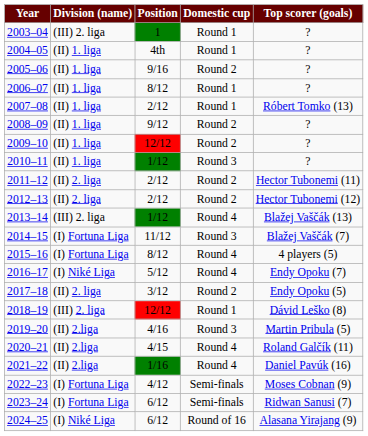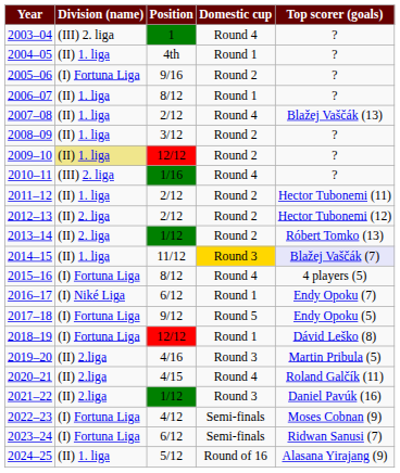 <table class="wikitable">
 <tr style="text-align:center; background:#dfdfdf">
 <th style="color:white; background:#660000;">Year</th>
 <th style="color:white; background:#660000;">Division (name)</th>
 <th style="color:white; background:#660000;">Position</th>
 <th style="color:white; background:#660000;">Domestic cup</th>
 <th style="color:white; background:#660000;">Top scorer (goals)</th>
 </tr>
 <tr style="text-align:center">
 <td><a href='#'>2003–04</a></td>
 <td style="text-align:left">(III) 2. liga</td>
 <td style="background:green">1</td>
-<td>Round 1</td>
+<td>Round 4</td>
 <td>?</td>
 </tr>
 <tr style="text-align:center">
 <td><a href='#'>2004–05</a></td>
 <td style="text-align:left">(II) <a href='#'>1. liga</a></td>
 <td>4th</td>
 <td>Round 1</td>
 <td>?</td>
 </tr>
 <tr style="text-align:center">
 <td><a href='#'>2005–06</a></td>
-<td style="text-align:left">(II) <a href='#'>1. liga</a></td>
+<td style="text-align:left">(I) <a href='#'>Fortuna Liga</a></td>
 <td>9/16</td>
 <td>Round 2</td>
 <td>?</td>
 </tr>
 <tr style="text-align:center">
 <td><a href='#'>2006–07</a></td>
 <td style="text-align:left">(II) <a href='#'>1. liga</a></td>
 <td>8/12</td>
 <td>Round 1</td>
 <td>?</td>
 </tr>
 <tr style="text-align:center">
 <td><a href='#'>2007–08</a></td>
 <td style="text-align:left">(II) <a href='#'>1. liga</a></td>
 <td>2/12</td>
-<td>Round 1</td>
-<td> <a href='#'>Róbert Tomko</a> (13)</td>
+<td>Round 4</td>
+<td> <a href='#'>Blažej Vaščák</a> (13)</td>
 </tr>
 <tr style="text-align:center">
 <td><a href='#'>2008–09</a></td>
 <td style="text-align:left">(II) <a href='#'>1. liga</a></td>
-<td>9/12</td>
+<td>3/12</td>
 <td>Round 2</td>
 <td>?</td>
 </tr>
 <tr style="text-align:center">
 <td><a href='#'>2009–10</a></td>
-<td style="text-align:left">(II) <a href='#'>1. liga</a></td>
+<td style="background: khaki; text-align:left">(II) <a href='#'>1. liga</a></td>
 <td style="background:red">12/12</td>
 <td>Round 2</td>
 <td>?</td>
 </tr>
 <tr style="text-align:center">
 <td><a href='#'>2010–11</a></td>
-<td style="text-align:left">(II) <a href='#'>1. liga</a></td>
-<td style="background:green">1/12</td>
-<td>Round 3</td>
+<td style="text-align:left">(III) <a href='#'>2. liga</a></td>
+<td style="background:green">1/16</td>
+<td>Round 4</td>
 <td>?</td>
 </tr>
 <tr style="text-align:center">
 <td><a href='#'>2011–12</a></td>
-<td style="text-align:left">(II) <a href='#'>2. liga</a></td>
+<td style="text-align:left">(II) <a href='#'>1. liga</a></td>
 <td>2/12</td>
 <td>Round 2</td>
 <td> <a href='#'>Hector Tubonemi</a> (11)</td>
 </tr>
 <tr style="text-align:center">
 <td><a href='#'>2012–13</a></td>
 <td style="text-align:left">(II) <a href='#'>2. liga</a></td>
 <td>2/12</td>
 <td>Round 2</td>
 <td> <a href='#'>Hector Tubonemi</a> (12)</td>
 </tr>
 <tr style="text-align:center">
 <td><a href='#'>2013–14</a></td>
-<td style="text-align:left">(III) 2. liga</td>
+<td style="text-align:left">(II) <a href='#'>2. liga</a></td>
 <td style="background:green">1/12</td>
-<td>Round 4</td>
-<td> <a href='#'>Blažej Vaščák</a> (13)</td>
+<td>Round 2</td>
+<td> <a href='#'>Róbert Tomko</a> (13)</td>
 </tr>
 <tr style="text-align:center">
 <td><a href='#'>2014–15</a></td>
-<td style="text-align:left">(I) <a href='#'>Fortuna Liga</a></td>
+<td style="text-align:left">(II) <a href='#'>1. liga</a></td>
 <td>11/12</td>
-<td>Round 3</td>
-<td> <a href='#'>Blažej Vaščák</a> (7)</td>
+<td style="background: gold;">Round 3</td>
+<td style="background: lavender;"> <a href='#'>Blažej Vaščák</a> (7)</td>
 </tr>
 <tr style="text-align:center">
 <td><a href='#'>2015–16</a></td>
 <td style="text-align:left">(I) <a href='#'>Fortuna Liga</a></td>
 <td>8/12</td>
 <td>Round 4</td>
 <td>4 players (5)</td>
 </tr>
 <tr style="text-align:center">
 <td><a href='#'>2016–17</a></td>
 <td style="text-align:left">(I) <a href='#'>Niké Liga</a></td>
-<td>5/12</td>
-<td>Round 4</td>
+<td>6/12</td>
+<td>Round 1</td>
 <td> <a href='#'>Endy Opoku</a> (7)</td>
 </tr>
 <tr style="text-align:center">
 <td><a href='#'>2017–18</a></td>
-<td style="text-align:left">(II) <a href='#'>2. liga</a></td>
-<td>3/12</td>
-<td>Round 2</td>
+<td style="text-align:left">(I) <a href='#'>Fortuna Liga</a></td>
+<td>9/12</td>
+<td>Round 5</td>
 <td> <a href='#'>Endy Opoku</a> (5)</td>
 </tr>
 <tr style="text-align:center">
 <td><a href='#'>2018–19</a></td>
-<td style="text-align:left">(III) <a href='#'>2. liga</a></td>
+<td style="text-align:left">(I) <a href='#'>Fortuna Liga</a></td>
 <td style="background:red">12/12</td>
 <td>Round 1</td>
 <td> <a href='#'>Dávid Leško</a> (8)</td>
 </tr>
 <tr style="text-align:center">
 <td><a href='#'>2019–20</a></td>
 <td style="text-align:left">(II) <a href='#'>2.liga</a></td>
 <td>4/16</td>
 <td>Round 3</td>
 <td> <a href='#'>Martin Pribula</a> (5)</td>
 </tr>
 <tr style="text-align:center">
 <td><a href='#'>2020–21</a></td>
 <td style="text-align:left">(II) <a href='#'>2.liga</a></td>
 <td>4/15</td>
 <td>Round 4</td>
 <td> <a href='#'>Roland Galčík</a> (11)</td>
 </tr>
 <tr style="text-align:center">
 <td><a href='#'>2021–22</a></td>
 <td style="text-align:left">(II) <a href='#'>2.liga</a></td>
-<td style="background:green">1/16</td>
-<td>Round 4</td>
+<td style="background:green">1/12</td>
+<td>Round 3</td>
 <td> <a href='#'>Daniel Pavúk</a> (16)</td>
 </tr>
 <tr style="text-align:center">
 <td><a href='#'>2022–23</a></td>
 <td style="text-align:left">(I) <a href='#'>Fortuna Liga</a></td>
 <td>4/12</td>
 <td>Semi-finals</td>
 <td> <a href='#'>Moses Cobnan</a> (9)</td>
 </tr>
 <tr style="text-align:center">
 <td><a href='#'>2023–24</a></td>
 <td style="text-align:left">(I) <a href='#'>Fortuna Liga</a></td>
 <td>6/12</td>
 <td>Semi-finals</td>
 <td> <a href='#'>Ridwan Sanusi</a> (7)</td>
 </tr>
 <tr style="text-align:center">
 <td><a href='#'>2024–25</a></td>
-<td style="text-align:left">(I) <a href='#'>Niké Liga</a></td>
-<td>6/12</td>
+<td style="text-align:left">(II) <a href='#'>1. liga</a></td>
+<td>5/12</td>
 <td>Round of 16</td>
 <td> <a href='#'>Alasana Yirajang</a> (9)</td>
 </tr>
 </table>
